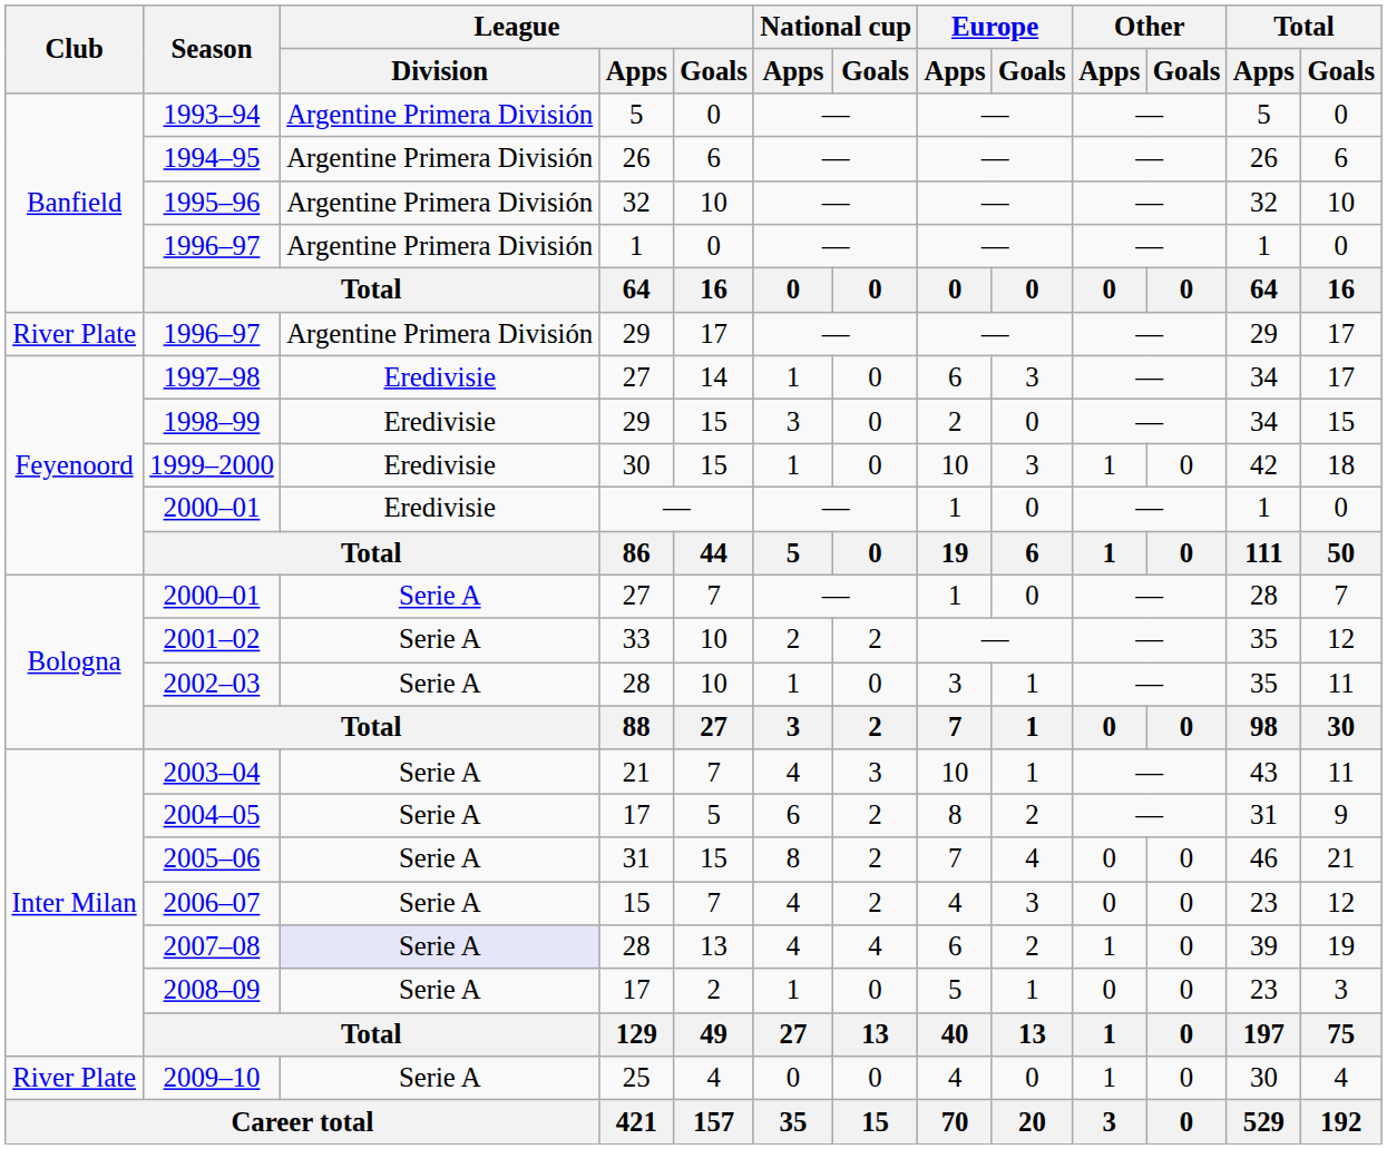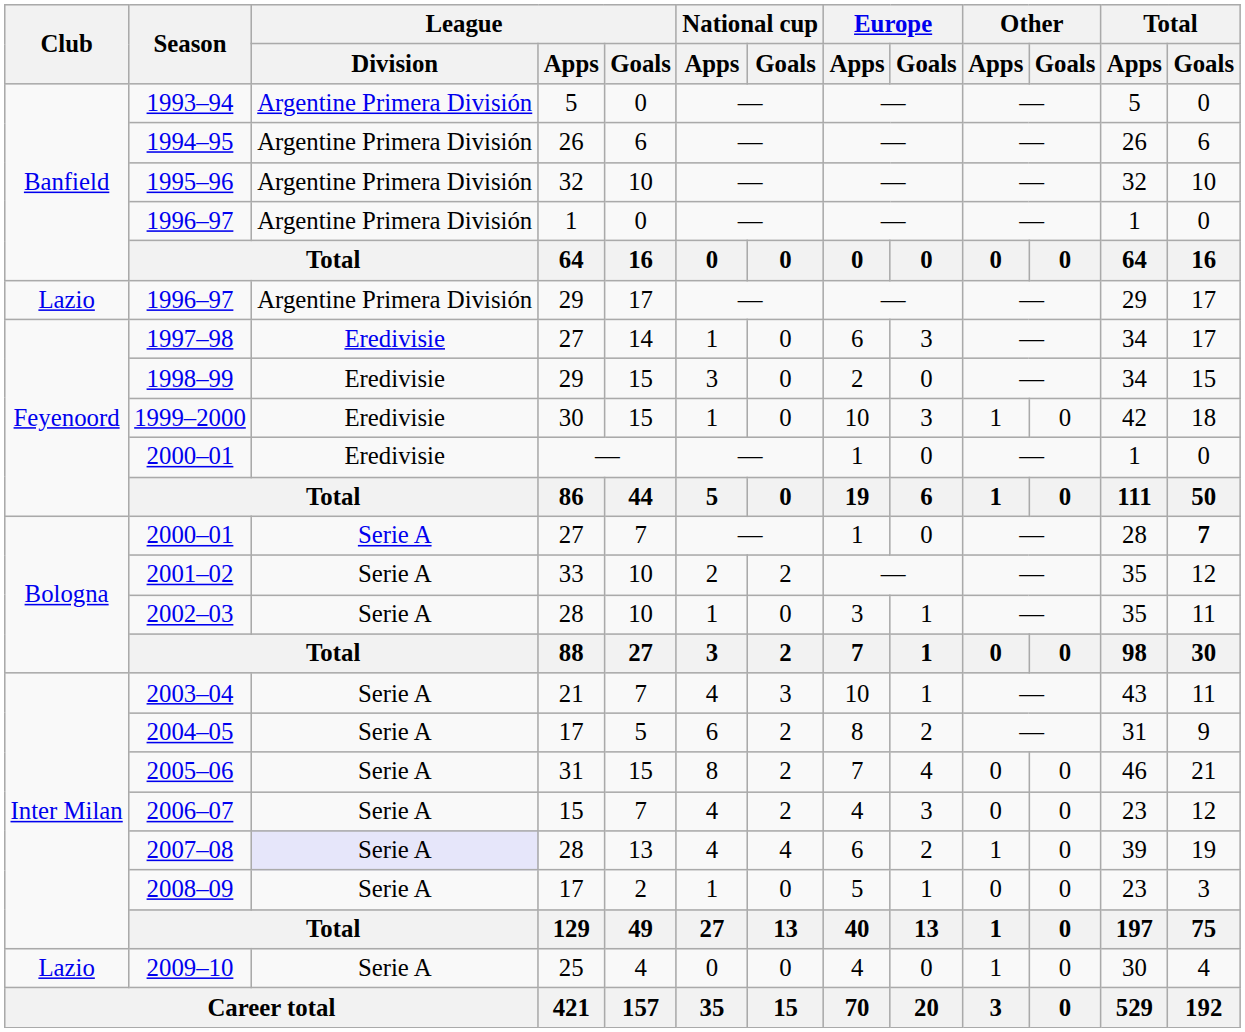 <table class="wikitable" style="text-align: center">
 <tr>
 <th rowspan="2">Club</th>
 <th rowspan="2">Season</th>
 <th colspan="3">League</th>
 <th colspan="2">National cup</th>
 <th colspan="2"><a href='#'>Europe</a></th>
 <th colspan="2">Other</th>
 <th colspan="2">Total</th>
 </tr>
 <tr>
 <th>Division</th>
 <th>Apps</th>
 <th>Goals</th>
 <th>Apps</th>
 <th>Goals</th>
 <th>Apps</th>
 <th>Goals</th>
 <th>Apps</th>
 <th>Goals</th>
 <th>Apps</th>
 <th>Goals</th>
 </tr>
 <tr>
 <td rowspan="5"><a href='#'>Banfield</a></td>
 <td><a href='#'>1993–94</a></td>
 <td><a href='#'>Argentine Primera División</a></td>
 <td>5</td>
 <td>0</td>
 <td colspan=2>—</td>
 <td colspan=2>—</td>
 <td colspan=2>—</td>
 <td>5</td>
 <td>0</td>
 </tr>
 <tr>
 <td><a href='#'>1994–95</a></td>
 <td>Argentine Primera División</td>
 <td>26</td>
 <td>6</td>
 <td colspan=2>—</td>
 <td colspan=2>—</td>
 <td colspan=2>—</td>
 <td>26</td>
 <td>6</td>
 </tr>
 <tr>
 <td><a href='#'>1995–96</a></td>
 <td>Argentine Primera División</td>
 <td>32</td>
 <td>10</td>
 <td colspan=2>—</td>
 <td colspan=2>—</td>
 <td colspan=2>—</td>
 <td>32</td>
 <td>10</td>
 </tr>
 <tr>
 <td><a href='#'>1996–97</a></td>
 <td>Argentine Primera División</td>
 <td>1</td>
 <td>0</td>
 <td colspan=2>—</td>
 <td colspan=2>—</td>
 <td colspan=2>—</td>
 <td>1</td>
 <td>0</td>
 </tr>
 <tr>
 <th colspan="2">Total</th>
 <th>64</th>
 <th>16</th>
 <th>0</th>
 <th>0</th>
 <th>0</th>
 <th>0</th>
 <th>0</th>
 <th>0</th>
 <th>64</th>
 <th>16</th>
 </tr>
 <tr>
-<td><a href='#'>River Plate</a></td>
+<td><a href='#'>Lazio</a></td>
 <td><a href='#'>1996–97</a></td>
 <td>Argentine Primera División</td>
 <td>29</td>
 <td>17</td>
 <td colspan=2>—</td>
 <td colspan=2>—</td>
 <td colspan=2>—</td>
 <td>29</td>
 <td>17</td>
 </tr>
 <tr>
 <td rowspan="5"><a href='#'>Feyenoord</a></td>
 <td><a href='#'>1997–98</a></td>
 <td><a href='#'>Eredivisie</a></td>
 <td>27</td>
 <td>14</td>
 <td>1</td>
 <td>0</td>
 <td>6</td>
 <td>3</td>
 <td colspan=2>—</td>
 <td>34</td>
 <td>17</td>
 </tr>
 <tr>
 <td><a href='#'>1998–99</a></td>
 <td>Eredivisie</td>
 <td>29</td>
 <td>15</td>
 <td>3</td>
 <td>0</td>
 <td>2</td>
 <td>0</td>
 <td colspan=2>—</td>
 <td>34</td>
 <td>15</td>
 </tr>
 <tr>
 <td><a href='#'>1999–2000</a></td>
 <td>Eredivisie</td>
 <td>30</td>
 <td>15</td>
 <td>1</td>
 <td>0</td>
 <td>10</td>
 <td>3</td>
 <td>1</td>
 <td>0</td>
 <td>42</td>
 <td>18</td>
 </tr>
 <tr>
 <td><a href='#'>2000–01</a></td>
 <td>Eredivisie</td>
 <td colspan=2>—</td>
 <td colspan=2>—</td>
 <td>1</td>
 <td>0</td>
 <td colspan=2>—</td>
 <td>1</td>
 <td>0</td>
 </tr>
 <tr>
 <th colspan="2">Total</th>
 <th>86</th>
 <th>44</th>
 <th>5</th>
 <th>0</th>
 <th>19</th>
 <th>6</th>
 <th>1</th>
 <th>0</th>
 <th>111</th>
 <th>50</th>
 </tr>
 <tr>
 <td rowspan="4"><a href='#'>Bologna</a></td>
 <td><a href='#'>2000–01</a></td>
 <td><a href='#'>Serie A</a></td>
 <td>27</td>
 <td>7</td>
 <td colspan=2>—</td>
 <td>1</td>
 <td>0</td>
 <td colspan=2>—</td>
 <td>28</td>
-<td>7</td>
+<td><strong>7</strong></td>
 </tr>
 <tr>
 <td><a href='#'>2001–02</a></td>
 <td>Serie A</td>
 <td>33</td>
 <td>10</td>
 <td>2</td>
 <td>2</td>
 <td colspan=2>—</td>
 <td colspan=2>—</td>
 <td>35</td>
 <td>12</td>
 </tr>
 <tr>
 <td><a href='#'>2002–03</a></td>
 <td>Serie A</td>
 <td>28</td>
 <td>10</td>
 <td>1</td>
 <td>0</td>
 <td>3</td>
 <td>1</td>
 <td colspan=2>—</td>
 <td>35</td>
 <td>11</td>
 </tr>
 <tr>
 <th colspan="2">Total</th>
 <th>88</th>
 <th>27</th>
 <th>3</th>
 <th>2</th>
 <th>7</th>
 <th>1</th>
 <th>0</th>
 <th>0</th>
 <th>98</th>
 <th>30</th>
 </tr>
 <tr>
 <td rowspan="7"><a href='#'>Inter Milan</a></td>
 <td><a href='#'>2003–04</a></td>
 <td>Serie A</td>
 <td>21</td>
 <td>7</td>
 <td>4</td>
 <td>3</td>
 <td>10</td>
 <td>1</td>
 <td colspan=2>—</td>
 <td>43</td>
 <td>11</td>
 </tr>
 <tr>
 <td><a href='#'>2004–05</a></td>
 <td>Serie A</td>
 <td>17</td>
 <td>5</td>
 <td>6</td>
 <td>2</td>
 <td>8</td>
 <td>2</td>
 <td colspan=2>—</td>
 <td>31</td>
 <td>9</td>
 </tr>
 <tr>
 <td><a href='#'>2005–06</a></td>
 <td>Serie A</td>
 <td>31</td>
 <td>15</td>
 <td>8</td>
 <td>2</td>
 <td>7</td>
 <td>4</td>
 <td>0</td>
 <td>0</td>
 <td>46</td>
 <td>21</td>
 </tr>
 <tr>
 <td><a href='#'>2006–07</a></td>
 <td>Serie A</td>
 <td>15</td>
 <td>7</td>
 <td>4</td>
 <td>2</td>
 <td>4</td>
 <td>3</td>
 <td>0</td>
 <td>0</td>
 <td>23</td>
 <td>12</td>
 </tr>
 <tr>
 <td><a href='#'>2007–08</a></td>
 <td style="background: lavender;">Serie A</td>
 <td>28</td>
 <td>13</td>
 <td>4</td>
 <td>4</td>
 <td>6</td>
 <td>2</td>
 <td>1</td>
 <td>0</td>
 <td>39</td>
 <td>19</td>
 </tr>
 <tr>
 <td><a href='#'>2008–09</a></td>
 <td>Serie A</td>
 <td>17</td>
 <td>2</td>
 <td>1</td>
 <td>0</td>
 <td>5</td>
 <td>1</td>
 <td>0</td>
 <td>0</td>
 <td>23</td>
 <td>3</td>
 </tr>
 <tr>
 <th colspan="2">Total</th>
 <th>129</th>
 <th>49</th>
 <th>27</th>
 <th>13</th>
 <th>40</th>
 <th>13</th>
 <th>1</th>
 <th>0</th>
 <th>197</th>
 <th>75</th>
 </tr>
 <tr>
-<td><a href='#'>River Plate</a></td>
+<td><a href='#'>Lazio</a></td>
 <td><a href='#'>2009–10</a></td>
 <td>Serie A</td>
 <td>25</td>
 <td>4</td>
 <td>0</td>
 <td>0</td>
 <td>4</td>
 <td>0</td>
 <td>1</td>
 <td>0</td>
 <td>30</td>
 <td>4</td>
 </tr>
 <tr>
 <th colspan="3">Career total</th>
 <th>421</th>
 <th>157</th>
 <th>35</th>
 <th>15</th>
 <th>70</th>
 <th>20</th>
 <th>3</th>
 <th>0</th>
 <th>529</th>
 <th>192</th>
 </tr>
 </table>
